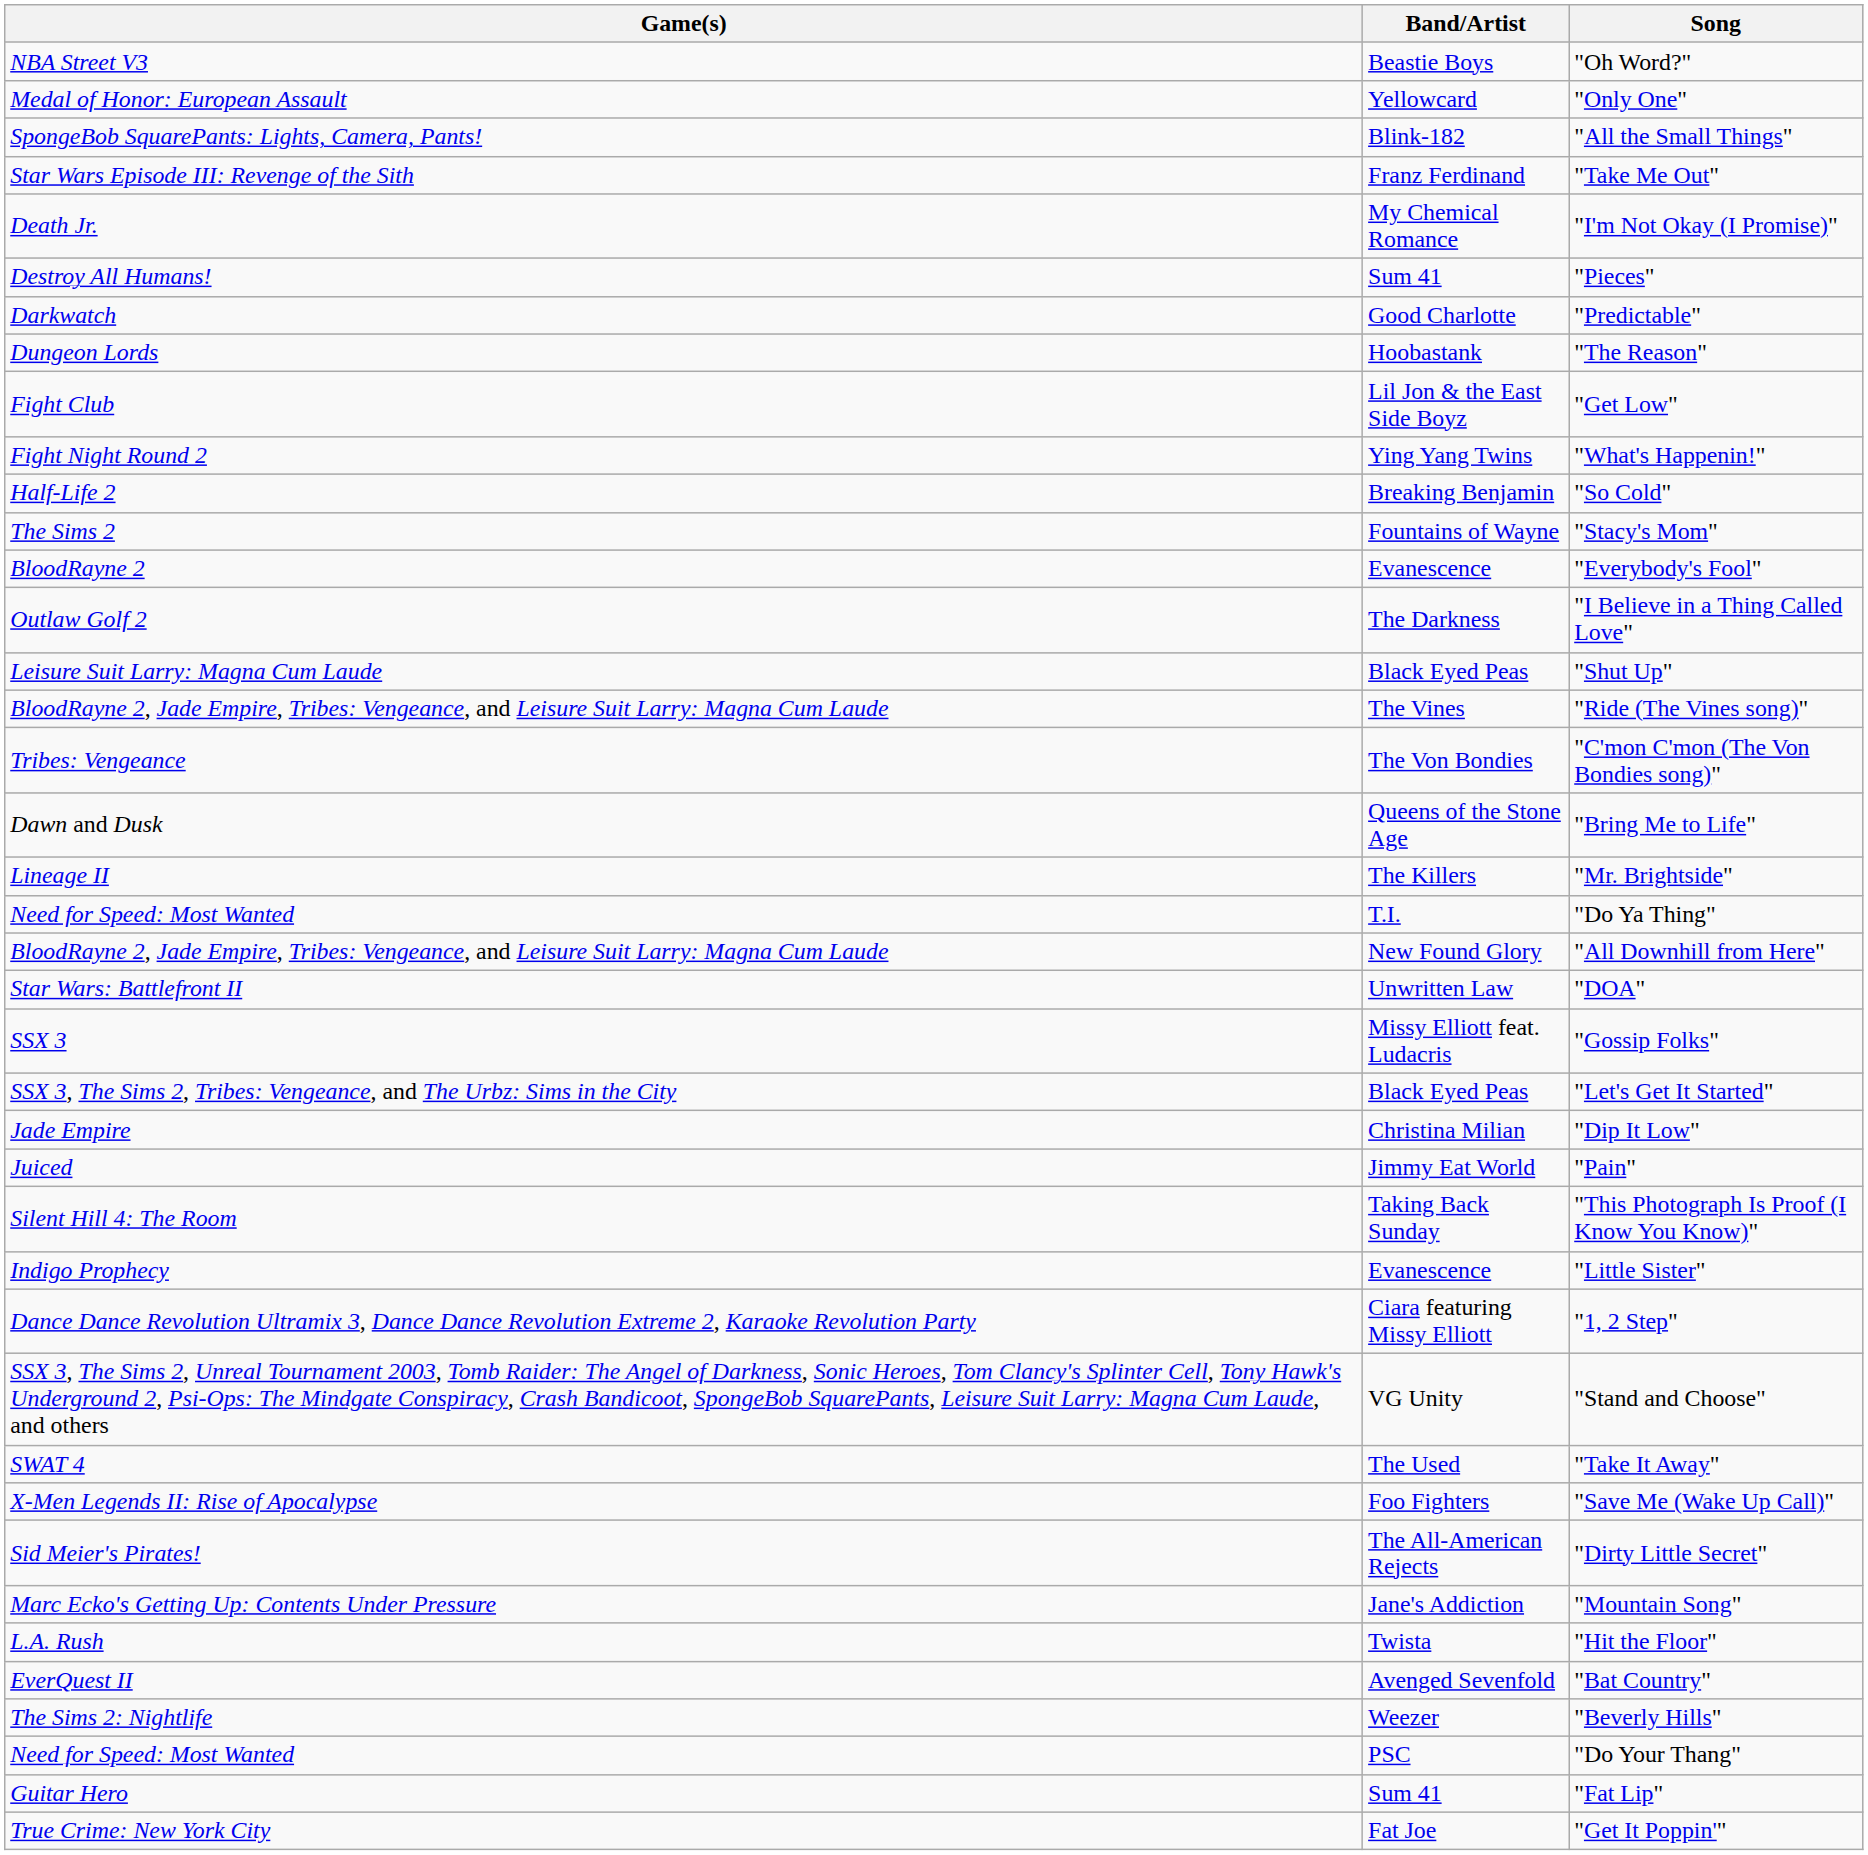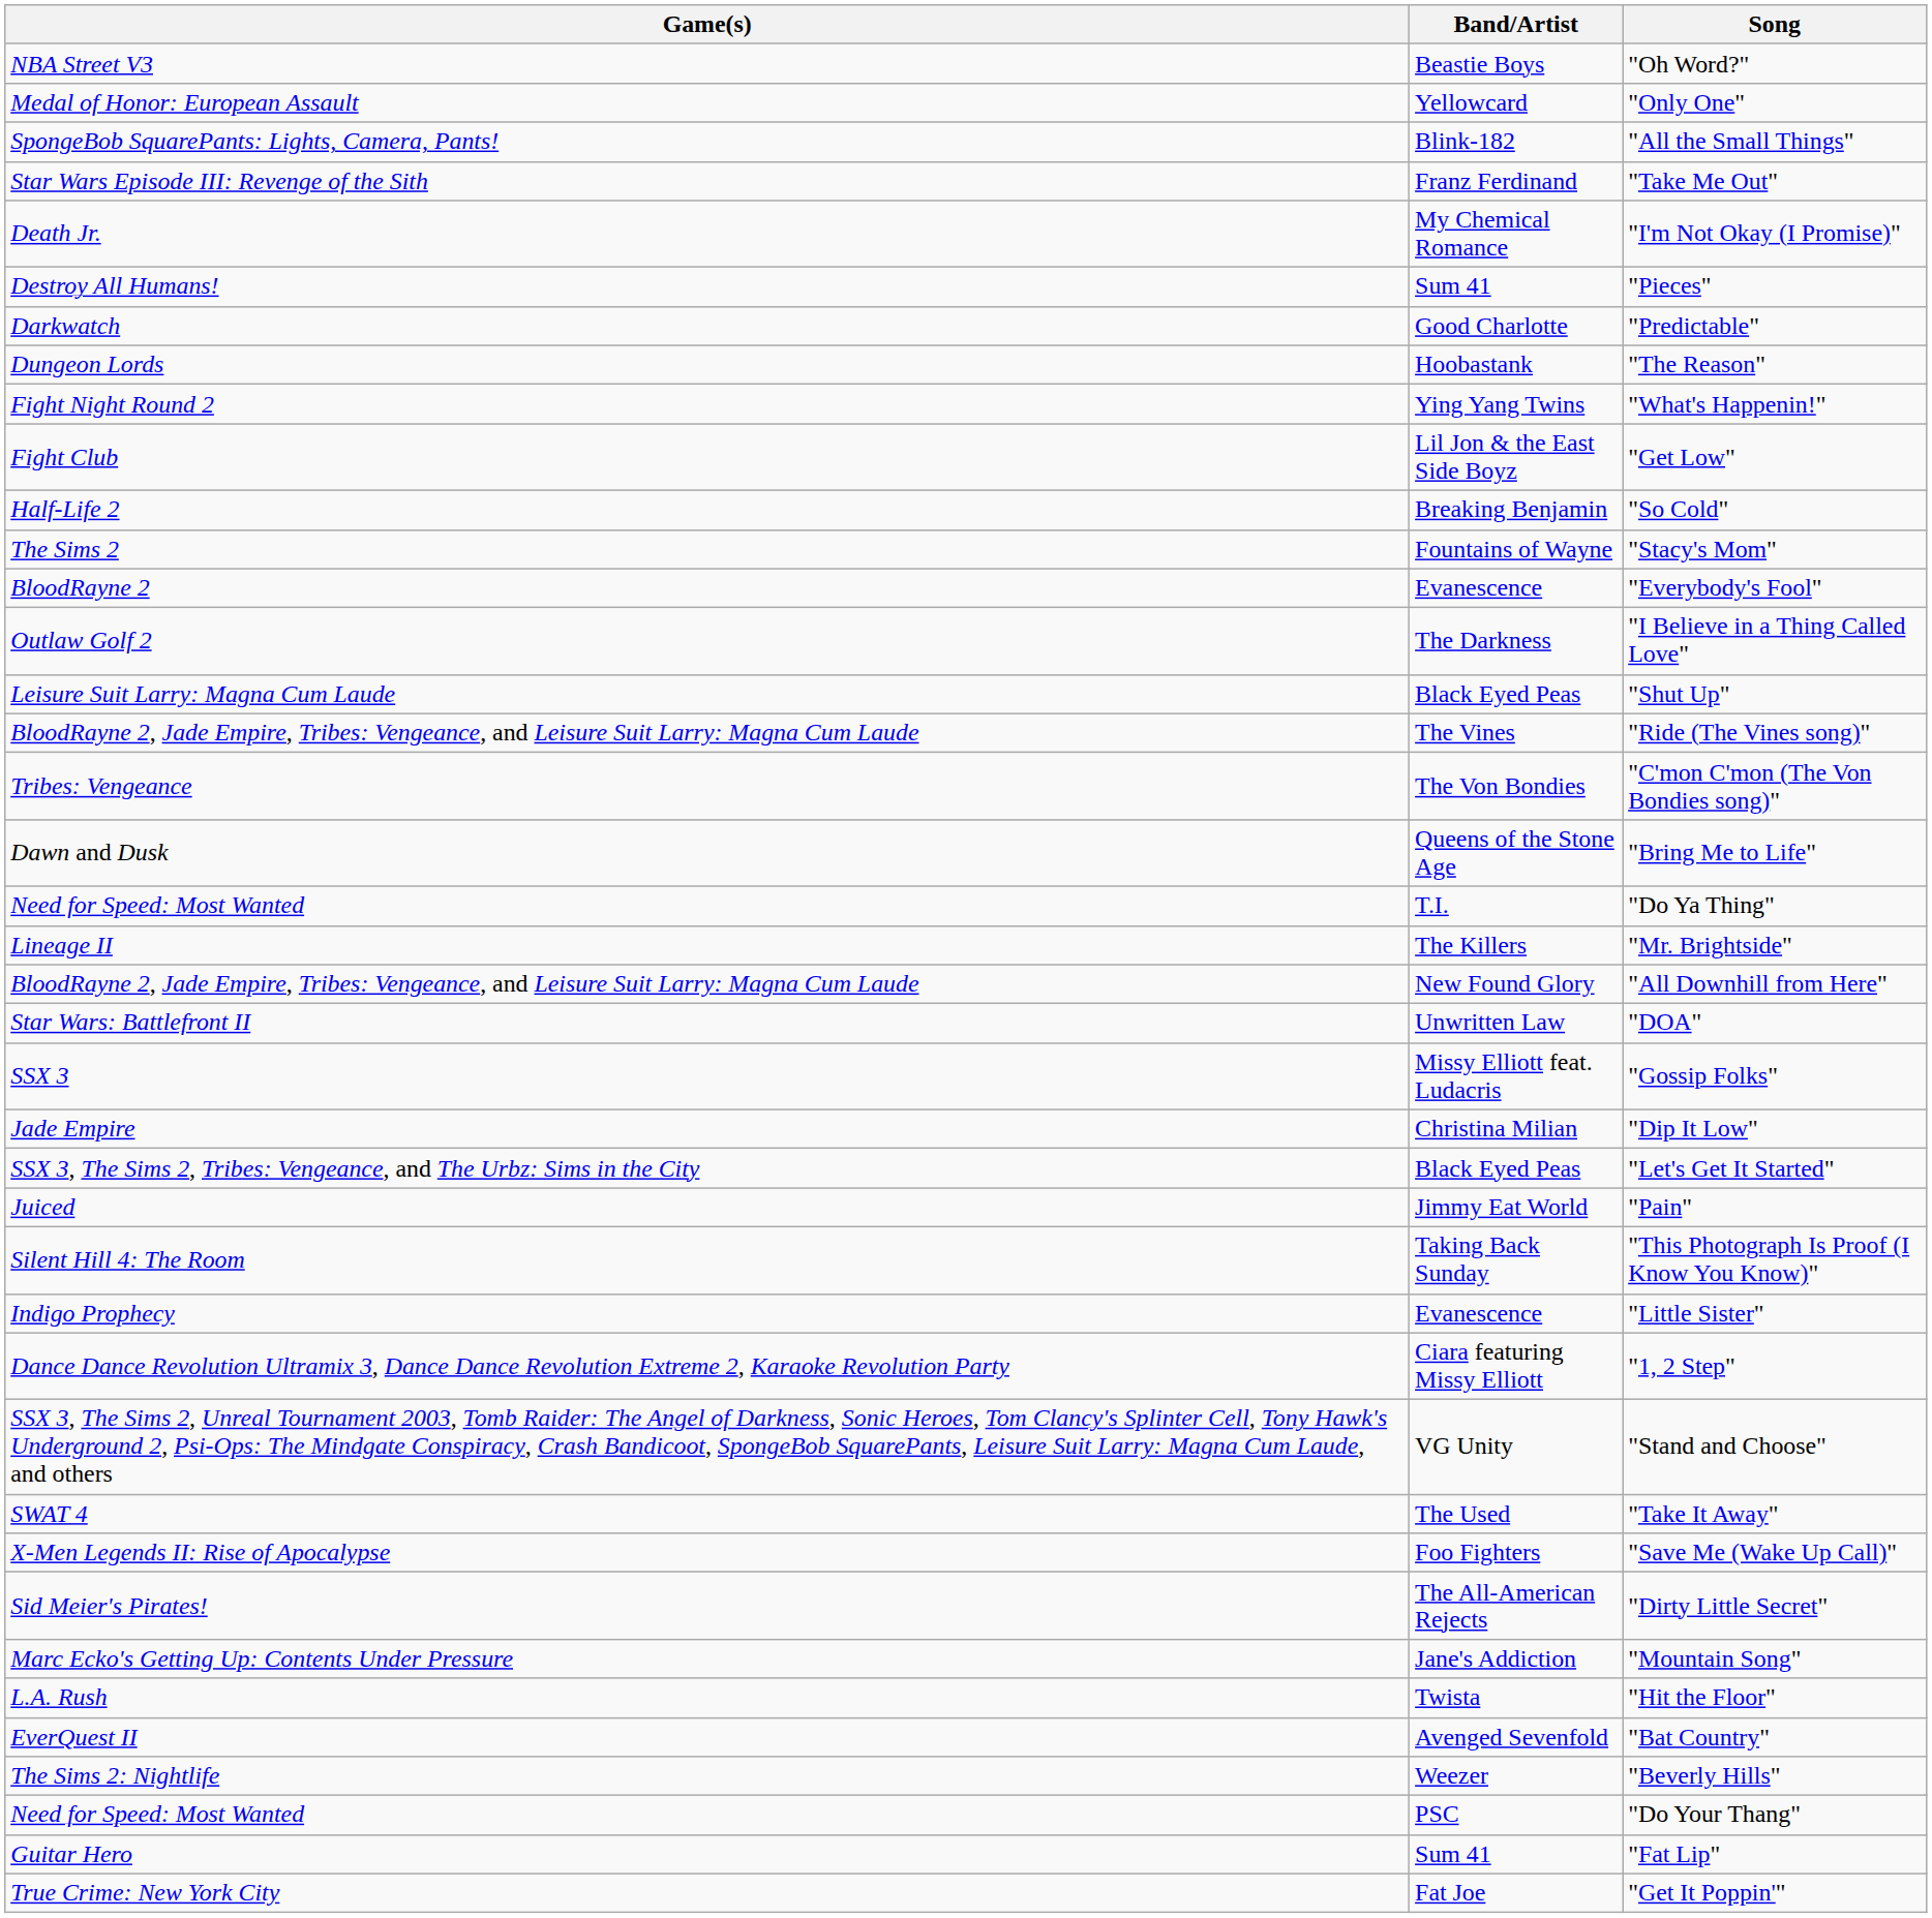 <table class="wikitable">
 <tr>
 <th>Game(s)</th>
 <th>Band/Artist</th>
 <th>Song</th>
 </tr>
 <tr>
 <td><em><a href='#'>NBA Street V3</a></em></td>
 <td><a href='#'>Beastie Boys</a></td>
 <td>"Oh Word?"</td>
 </tr>
 <tr>
 <td><em><a href='#'>Medal of Honor: European Assault</a></em></td>
 <td><a href='#'>Yellowcard</a></td>
 <td>"<a href='#'>Only One</a>"</td>
 </tr>
 <tr>
 <td><em><a href='#'>SpongeBob SquarePants: Lights, Camera, Pants!</a></em></td>
 <td><a href='#'>Blink-182</a></td>
 <td>"<a href='#'>All the Small Things</a>"</td>
 </tr>
 <tr>
 <td><em><a href='#'>Star Wars Episode III: Revenge of the Sith</a></em></td>
 <td><a href='#'>Franz Ferdinand</a></td>
 <td>"<a href='#'>Take Me Out</a>"</td>
 </tr>
 <tr>
 <td><em><a href='#'>Death Jr.</a></em></td>
 <td><a href='#'>My Chemical Romance</a></td>
 <td>"<a href='#'>I'm Not Okay (I Promise)</a>"</td>
 </tr>
 <tr>
 <td><em><a href='#'>Destroy All Humans!</a></em></td>
 <td><a href='#'>Sum 41</a></td>
 <td>"<a href='#'>Pieces</a>"</td>
 </tr>
 <tr>
 <td><em><a href='#'>Darkwatch</a></em></td>
 <td><a href='#'>Good Charlotte</a></td>
 <td>"<a href='#'>Predictable</a>"</td>
 </tr>
 <tr>
 <td><em><a href='#'>Dungeon Lords</a></em></td>
 <td><a href='#'>Hoobastank</a></td>
 <td>"<a href='#'>The Reason</a>"</td>
 </tr>
 <tr>
+<td><em><a href='#'>Fight Night Round 2</a></em></td>
+<td><a href='#'>Ying Yang Twins</a></td>
+<td>"<a href='#'>What's Happenin!</a>"</td>
+</tr>
+<tr>
 <td><em><a href='#'>Fight Club</a></em></td>
 <td><a href='#'>Lil Jon & the East Side Boyz</a></td>
 <td>"<a href='#'>Get Low</a>"</td>
-</tr>
-<tr>
-<td><em><a href='#'>Fight Night Round 2</a></em></td>
-<td><a href='#'>Ying Yang Twins</a></td>
-<td>"<a href='#'>What's Happenin!</a>"</td>
 </tr>
 <tr>
 <td><em><a href='#'>Half-Life 2</a></em></td>
 <td><a href='#'>Breaking Benjamin</a></td>
 <td>"<a href='#'>So Cold</a>"</td>
 </tr>
 <tr>
 <td><em><a href='#'>The Sims 2</a></em></td>
 <td><a href='#'>Fountains of Wayne</a></td>
 <td>"<a href='#'>Stacy's Mom</a>"</td>
 </tr>
 <tr>
 <td><em><a href='#'>BloodRayne 2</a></em></td>
 <td><a href='#'>Evanescence</a></td>
 <td>"<a href='#'>Everybody's Fool</a>"</td>
 </tr>
 <tr>
 <td><em><a href='#'>Outlaw Golf 2</a></em></td>
 <td><a href='#'>The Darkness</a></td>
 <td>"<a href='#'>I Believe in a Thing Called Love</a>"</td>
 </tr>
 <tr>
 <td><em><a href='#'>Leisure Suit Larry: Magna Cum Laude</a></em></td>
 <td><a href='#'>Black Eyed Peas</a></td>
 <td>"<a href='#'>Shut Up</a>"</td>
 </tr>
 <tr>
 <td><em><a href='#'>BloodRayne 2</a></em>, <em><a href='#'>Jade Empire</a></em>, <em><a href='#'>Tribes: Vengeance</a></em>, and <em><a href='#'>Leisure Suit Larry: Magna Cum Laude</a></em></td>
 <td><a href='#'>The Vines</a></td>
 <td>"<a href='#'>Ride (The Vines song)</a>"</td>
 </tr>
 <tr>
 <td><em><a href='#'>Tribes: Vengeance</a></em></td>
 <td><a href='#'>The Von Bondies</a></td>
 <td>"<a href='#'>C'mon C'mon (The Von Bondies song)</a>"</td>
 </tr>
 <tr>
 <td><em>Dawn</em> and <em>Dusk</em></td>
 <td><a href='#'>Queens of the Stone Age</a></td>
 <td>"<a href='#'>Bring Me to Life</a>"</td>
 </tr>
 <tr>
+<td><em><a href='#'>Need for Speed: Most Wanted</a></em></td>
+<td><a href='#'>T.I.</a></td>
+<td>"Do Ya Thing"</td>
+</tr>
+<tr>
 <td><em><a href='#'>Lineage II</a></em></td>
 <td><a href='#'>The Killers</a></td>
 <td>"<a href='#'>Mr. Brightside</a>"</td>
-</tr>
-<tr>
-<td><em><a href='#'>Need for Speed: Most Wanted</a></em></td>
-<td><a href='#'>T.I.</a></td>
-<td>"Do Ya Thing"</td>
 </tr>
 <tr>
 <td><em><a href='#'>BloodRayne 2</a></em>, <em><a href='#'>Jade Empire</a></em>, <em><a href='#'>Tribes: Vengeance</a></em>, and <em><a href='#'>Leisure Suit Larry: Magna Cum Laude</a></em></td>
 <td><a href='#'>New Found Glory</a></td>
 <td>"<a href='#'>All Downhill from Here</a>"</td>
 </tr>
 <tr>
 <td><em><a href='#'>Star Wars: Battlefront II</a></em></td>
 <td><a href='#'>Unwritten Law</a></td>
 <td>"<a href='#'>DOA</a>"</td>
 </tr>
 <tr>
 <td><em><a href='#'>SSX 3</a></em></td>
 <td><a href='#'>Missy Elliott</a> feat. <a href='#'>Ludacris</a></td>
 <td>"<a href='#'>Gossip Folks</a>"</td>
 </tr>
 <tr>
+<td><em><a href='#'>Jade Empire</a></em></td>
+<td><a href='#'>Christina Milian</a></td>
+<td>"<a href='#'>Dip It Low</a>"</td>
+</tr>
+<tr>
 <td><em><a href='#'>SSX 3</a></em>, <em><a href='#'>The Sims 2</a></em>, <em><a href='#'>Tribes: Vengeance</a></em>, and <em><a href='#'>The Urbz: Sims in the City</a></em></td>
 <td><a href='#'>Black Eyed Peas</a></td>
 <td>"<a href='#'>Let's Get It Started</a>"</td>
-</tr>
-<tr>
-<td><em><a href='#'>Jade Empire</a></em></td>
-<td><a href='#'>Christina Milian</a></td>
-<td>"<a href='#'>Dip It Low</a>"</td>
 </tr>
 <tr>
 <td><em><a href='#'>Juiced</a></em></td>
 <td><a href='#'>Jimmy Eat World</a></td>
 <td>"<a href='#'>Pain</a>"</td>
 </tr>
 <tr>
 <td><em><a href='#'>Silent Hill 4: The Room</a></em></td>
 <td><a href='#'>Taking Back Sunday</a></td>
 <td>"<a href='#'>This Photograph Is Proof (I Know You Know)</a>"</td>
 </tr>
 <tr>
 <td><em><a href='#'>Indigo Prophecy</a></em></td>
 <td><a href='#'>Evanescence</a></td>
 <td>"<a href='#'>Little Sister</a>"</td>
 </tr>
 <tr>
 <td><em><a href='#'>Dance Dance Revolution Ultramix 3</a></em>, <em><a href='#'>Dance Dance Revolution Extreme 2</a></em>, <em><a href='#'>Karaoke Revolution Party</a></em></td>
 <td><a href='#'>Ciara</a> featuring <a href='#'>Missy Elliott</a></td>
 <td>"<a href='#'>1, 2 Step</a>"</td>
 </tr>
 <tr>
 <td><em><a href='#'>SSX 3</a></em>, <em><a href='#'>The Sims 2</a></em>, <em><a href='#'>Unreal Tournament 2003</a></em>, <em><a href='#'>Tomb Raider: The Angel of Darkness</a></em>, <em><a href='#'>Sonic Heroes</a></em>, <em><a href='#'>Tom Clancy's Splinter Cell</a></em>, <em><a href='#'>Tony Hawk's Underground 2</a></em>, <em><a href='#'>Psi-Ops: The Mindgate Conspiracy</a></em>, <em><a href='#'>Crash Bandicoot</a></em>, <em><a href='#'>SpongeBob SquarePants</a></em>, <em><a href='#'>Leisure Suit Larry: Magna Cum Laude</a></em>, and others</td>
 <td>VG Unity</td>
 <td>"Stand and Choose"</td>
 </tr>
 <tr>
 <td><em><a href='#'>SWAT 4</a></em></td>
 <td><a href='#'>The Used</a></td>
 <td>"<a href='#'>Take It Away</a>"</td>
 </tr>
 <tr>
 <td><em><a href='#'>X-Men Legends II: Rise of Apocalypse</a></em></td>
 <td><a href='#'>Foo Fighters</a></td>
 <td>"<a href='#'>Save Me (Wake Up Call)</a>"</td>
 </tr>
 <tr>
 <td><em><a href='#'>Sid Meier's Pirates!</a></em></td>
 <td><a href='#'>The All-American Rejects</a></td>
 <td>"<a href='#'>Dirty Little Secret</a>"</td>
 </tr>
 <tr>
 <td><em><a href='#'>Marc Ecko's Getting Up: Contents Under Pressure</a></em></td>
 <td><a href='#'>Jane's Addiction</a></td>
 <td>"<a href='#'>Mountain Song</a>"</td>
 </tr>
 <tr>
 <td><em><a href='#'>L.A. Rush</a></em></td>
 <td><a href='#'>Twista</a></td>
 <td>"<a href='#'>Hit the Floor</a>"</td>
 </tr>
 <tr>
 <td><em><a href='#'>EverQuest II</a></em></td>
 <td><a href='#'>Avenged Sevenfold</a></td>
 <td>"<a href='#'>Bat Country</a>"</td>
 </tr>
 <tr>
 <td><em><a href='#'>The Sims 2: Nightlife</a></em></td>
 <td><a href='#'>Weezer</a></td>
 <td>"<a href='#'>Beverly Hills</a>"</td>
 </tr>
 <tr>
 <td><em><a href='#'>Need for Speed: Most Wanted</a></em></td>
 <td><a href='#'>PSC</a></td>
 <td>"Do Your Thang"</td>
 </tr>
 <tr>
 <td><em><a href='#'>Guitar Hero</a></em></td>
 <td><a href='#'>Sum 41</a></td>
 <td>"<a href='#'>Fat Lip</a>"</td>
 </tr>
 <tr>
 <td><em><a href='#'>True Crime: New York City</a></em></td>
 <td><a href='#'>Fat Joe</a></td>
 <td>"<a href='#'>Get It Poppin'</a>"</td>
 </tr>
 </table>
